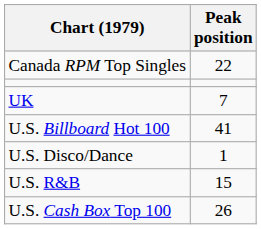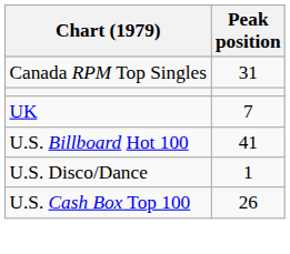 <table class="wikitable sortable">
 <tr>
 <th align="left">Chart (1979)</th>
 <th align="left">Peak<br>position</th>
 </tr>
 <tr>
 <td align="left">Canada <em>RPM</em> Top Singles</td>
-<td style="text-align:center;">22</td>
+<td style="text-align:center;">31</td>
 </tr>
 <tr>
 <td></td>
 </tr>
 <tr>
 <td style="text-align:left;"><a href='#'>UK</a></td>
 <td style="text-align:center;">7</td>
 </tr>
 <tr>
 <td align="left">U.S. <em><a href='#'>Billboard</a></em> <a href='#'>Hot 100</a></td>
 <td style="text-align:center;">41</td>
 </tr>
 <tr>
 <td align="left">U.S. Disco/Dance </td>
 <td style="text-align:center;">1</td>
 </tr>
 <tr>
-<td align="left">U.S. <a href='#'>R&B</a></td>
-<td style="text-align:center;">15</td>
-</tr>
-<tr>
 <td align="left">U.S. <a href='#'><em>Cash Box</em> Top 100</a></td>
 <td style="text-align:center;">26</td>
 </tr>
 </table>
